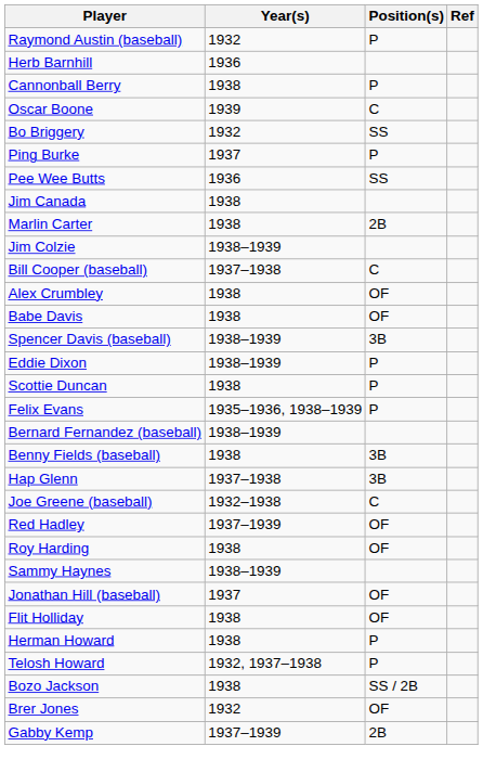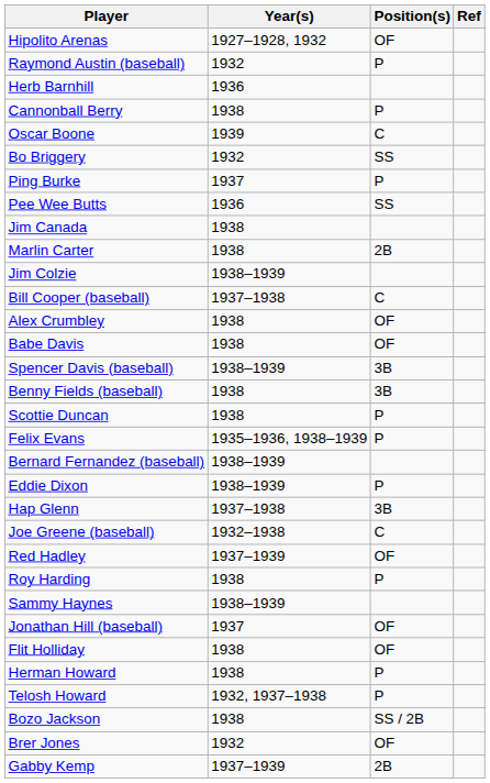 <table class="wikitable">
 <tr>
 <th>Player</th>
 <th>Year(s)</th>
 <th>Position(s)</th>
 <th>Ref</th>
+</tr>
+<tr>
+<td><a href='#'>Hipolito Arenas</a></td>
+<td>1927–1928, 1932</td>
+<td>OF</td>
+<td></td>
 </tr>
 <tr>
 <td><a href='#'>Raymond Austin (baseball)</a></td>
 <td>1932</td>
 <td>P</td>
 <td></td>
 </tr>
 <tr>
 <td><a href='#'>Herb Barnhill</a></td>
 <td>1936</td>
 <td></td>
 <td></td>
 </tr>
 <tr>
 <td><a href='#'>Cannonball Berry</a></td>
 <td>1938</td>
 <td>P</td>
 <td></td>
 </tr>
 <tr>
 <td><a href='#'>Oscar Boone</a></td>
 <td>1939</td>
 <td>C</td>
 <td></td>
 </tr>
 <tr>
 <td><a href='#'>Bo Briggery</a></td>
 <td>1932</td>
 <td>SS</td>
 <td></td>
 </tr>
 <tr>
 <td><a href='#'>Ping Burke</a></td>
 <td>1937</td>
 <td>P</td>
 <td></td>
 </tr>
 <tr>
 <td><a href='#'>Pee Wee Butts</a></td>
 <td>1936</td>
 <td>SS</td>
 <td></td>
 </tr>
 <tr>
 <td><a href='#'>Jim Canada</a></td>
 <td>1938</td>
 <td></td>
 <td></td>
 </tr>
 <tr>
 <td><a href='#'>Marlin Carter</a></td>
 <td>1938</td>
 <td>2B</td>
 <td></td>
 </tr>
 <tr>
 <td><a href='#'>Jim Colzie</a></td>
 <td>1938–1939</td>
 <td></td>
 <td></td>
 </tr>
 <tr>
 <td><a href='#'>Bill Cooper (baseball)</a></td>
 <td>1937–1938</td>
 <td>C</td>
 <td></td>
 </tr>
 <tr>
 <td><a href='#'>Alex Crumbley</a></td>
 <td>1938</td>
 <td>OF</td>
 <td></td>
 </tr>
 <tr>
 <td><a href='#'>Babe Davis</a></td>
 <td>1938</td>
 <td>OF</td>
 <td></td>
 </tr>
 <tr>
 <td><a href='#'>Spencer Davis (baseball)</a></td>
 <td>1938–1939</td>
 <td>3B</td>
 <td></td>
 </tr>
 <tr>
-<td><a href='#'>Eddie Dixon</a></td>
-<td>1938–1939</td>
-<td>P</td>
+<td><a href='#'>Benny Fields (baseball)</a></td>
+<td>1938</td>
+<td>3B</td>
 <td></td>
 </tr>
 <tr>
 <td><a href='#'>Scottie Duncan</a></td>
 <td>1938</td>
 <td>P</td>
 <td></td>
 </tr>
 <tr>
 <td><a href='#'>Felix Evans</a></td>
 <td>1935–1936, 1938–1939</td>
 <td>P</td>
 <td></td>
 </tr>
 <tr>
 <td><a href='#'>Bernard Fernandez (baseball)</a></td>
 <td>1938–1939</td>
 <td></td>
 <td></td>
 </tr>
 <tr>
-<td><a href='#'>Benny Fields (baseball)</a></td>
-<td>1938</td>
-<td>3B</td>
+<td><a href='#'>Eddie Dixon</a></td>
+<td>1938–1939</td>
+<td>P</td>
 <td></td>
 </tr>
 <tr>
 <td><a href='#'>Hap Glenn</a></td>
 <td>1937–1938</td>
 <td>3B</td>
 <td></td>
 </tr>
 <tr>
 <td><a href='#'>Joe Greene (baseball)</a></td>
 <td>1932–1938</td>
 <td>C</td>
 <td></td>
 </tr>
 <tr>
 <td><a href='#'>Red Hadley</a></td>
 <td>1937–1939</td>
 <td>OF</td>
 <td></td>
 </tr>
 <tr>
 <td><a href='#'>Roy Harding</a></td>
 <td>1938</td>
-<td>OF</td>
+<td>P</td>
 <td></td>
 </tr>
 <tr>
 <td><a href='#'>Sammy Haynes</a></td>
 <td>1938–1939</td>
 <td></td>
 <td></td>
 </tr>
 <tr>
 <td><a href='#'>Jonathan Hill (baseball)</a></td>
 <td>1937</td>
 <td>OF</td>
 <td></td>
 </tr>
 <tr>
 <td><a href='#'>Flit Holliday</a></td>
 <td>1938</td>
 <td>OF</td>
 <td></td>
 </tr>
 <tr>
 <td><a href='#'>Herman Howard</a></td>
 <td>1938</td>
 <td>P</td>
 <td></td>
 </tr>
 <tr>
 <td><a href='#'>Telosh Howard</a></td>
 <td>1932, 1937–1938</td>
 <td>P</td>
 <td></td>
 </tr>
 <tr>
 <td><a href='#'>Bozo Jackson</a></td>
 <td>1938</td>
 <td>SS / 2B</td>
 <td></td>
 </tr>
 <tr>
 <td><a href='#'>Brer Jones</a></td>
 <td>1932</td>
 <td>OF</td>
 <td></td>
 </tr>
 <tr>
 <td><a href='#'>Gabby Kemp</a></td>
 <td>1937–1939</td>
 <td>2B</td>
 <td></td>
 </tr>
 </table>
